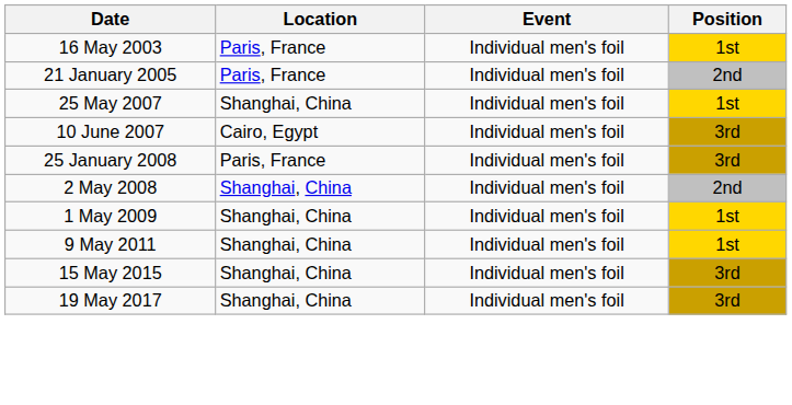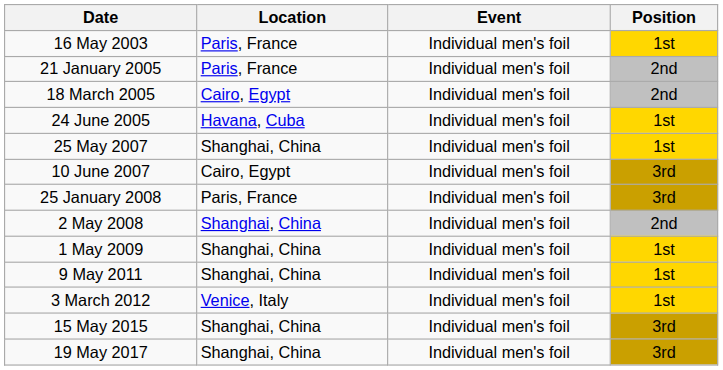 <table class="wikitable" width="50%" style="font-size:90%; text-align:center;">
 <tr>
 <th>Date</th>
 <th>Location</th>
 <th>Event</th>
 <th>Position</th>
 </tr>
 <tr>
 <td>16 May 2003</td>
 <td align="left"> <a href='#'>Paris</a>, France</td>
 <td>Individual men's foil</td>
 <td bgcolor="gold">1st</td>
 </tr>
 <tr>
 <td>21 January 2005</td>
 <td align="left"> <a href='#'>Paris</a>, France</td>
 <td>Individual men's foil</td>
 <td bgcolor="silver">2nd</td>
+</tr>
+<tr>
+<td>18 March 2005</td>
+<td align="left"> <a href='#'>Cairo</a>, <a href='#'>Egypt</a></td>
+<td>Individual men's foil</td>
+<td bgcolor="silver">2nd</td>
+</tr>
+<tr>
+<td>24 June 2005</td>
+<td align="left"> <a href='#'>Havana</a>, <a href='#'>Cuba</a></td>
+<td>Individual men's foil</td>
+<td bgcolor="gold">1st</td>
 </tr>
 <tr>
 <td>25 May 2007</td>
 <td align="left"> Shanghai, China</td>
 <td>Individual men's foil</td>
 <td bgcolor="gold">1st</td>
 </tr>
 <tr>
 <td>10 June 2007</td>
 <td align="left"> Cairo, Egypt</td>
 <td>Individual men's foil</td>
 <td bgcolor="caramel">3rd</td>
 </tr>
 <tr>
 <td>25 January 2008</td>
 <td align="left"> Paris, France</td>
 <td>Individual men's foil</td>
 <td bgcolor="caramel">3rd</td>
 </tr>
 <tr>
 <td>2 May 2008</td>
 <td align="left"> <a href='#'>Shanghai</a>, <a href='#'>China</a></td>
 <td>Individual men's foil</td>
 <td bgcolor="silver">2nd</td>
 </tr>
 <tr>
 <td>1 May 2009</td>
 <td align="left"> Shanghai, China</td>
 <td>Individual men's foil</td>
 <td bgcolor="gold">1st</td>
 </tr>
 <tr>
 <td>9 May 2011</td>
 <td align="left"> Shanghai, China</td>
 <td>Individual men's foil</td>
 <td bgcolor="gold">1st</td>
 </tr>
 <tr>
+<td>3 March 2012</td>
+<td align="left"> <a href='#'>Venice</a>, Italy</td>
+<td>Individual men's foil</td>
+<td bgcolor="gold">1st</td>
+</tr>
+<tr>
 <td>15 May 2015</td>
 <td align="left"> Shanghai, China</td>
 <td>Individual men's foil</td>
 <td bgcolor="caramel">3rd</td>
 </tr>
 <tr>
 <td>19 May 2017</td>
 <td align="left"> Shanghai, China</td>
 <td>Individual men's foil</td>
 <td bgcolor="caramel">3rd</td>
 </tr>
 </table>
